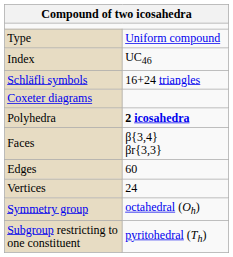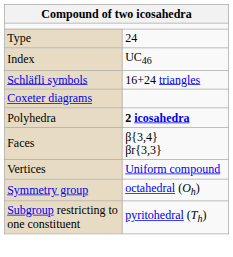 <table class="wikitable" style="float:right; margin-left:8px; width:300px">
 <tr>
 <th bgcolor=#e7dcc3 colspan=2>Compound of two icosahedra</th>
 </tr>
 <tr>
 <td align=center colspan=2></td>
 </tr>
 <tr>
 <td bgcolor=#e7dcc3>Type</td>
-<td><a href='#'>Uniform compound</a></td>
+<td>24</td>
 </tr>
 <tr>
 <td bgcolor=#e7dcc3>Index</td>
 <td>UC<sub>46</sub></td>
 </tr>
 <tr>
 <td bgcolor=#e7dcc3 width=150><a href='#'>Schläfli symbols</a></td>
 <td>16+24 <a href='#'>triangles</a></td>
 </tr>
 <tr>
 <td bgcolor=#e7dcc3><a href='#'>Coxeter diagrams</a></td>
 <td><br></td>
 </tr>
 <tr>
 <td bgcolor=#e7dcc3>Polyhedra</td>
 <td><strong>2 <a href='#'>icosahedra</a></strong></td>
 </tr>
 <tr>
 <td bgcolor=#e7dcc3>Faces</td>
 <td>β{3,4}<br>βr{3,3}</td>
 </tr>
 <tr>
-<td bgcolor=#e7dcc3>Edges</td>
-<td>60</td>
-</tr>
-<tr>
 <td bgcolor=#e7dcc3>Vertices</td>
-<td>24</td>
+<td><a href='#'>Uniform compound</a></td>
 </tr>
 <tr>
 <td bgcolor=#e7dcc3><a href='#'>Symmetry group</a></td>
 <td><a href='#'>octahedral</a> (<em>O<sub>h</sub></em>)</td>
 </tr>
 <tr>
 <td bgcolor=#e7dcc3><a href='#'>Subgroup</a> restricting to one constituent</td>
 <td><a href='#'>pyritohedral</a> (<em>T<sub>h</sub></em>)</td>
 </tr>
 </table>
